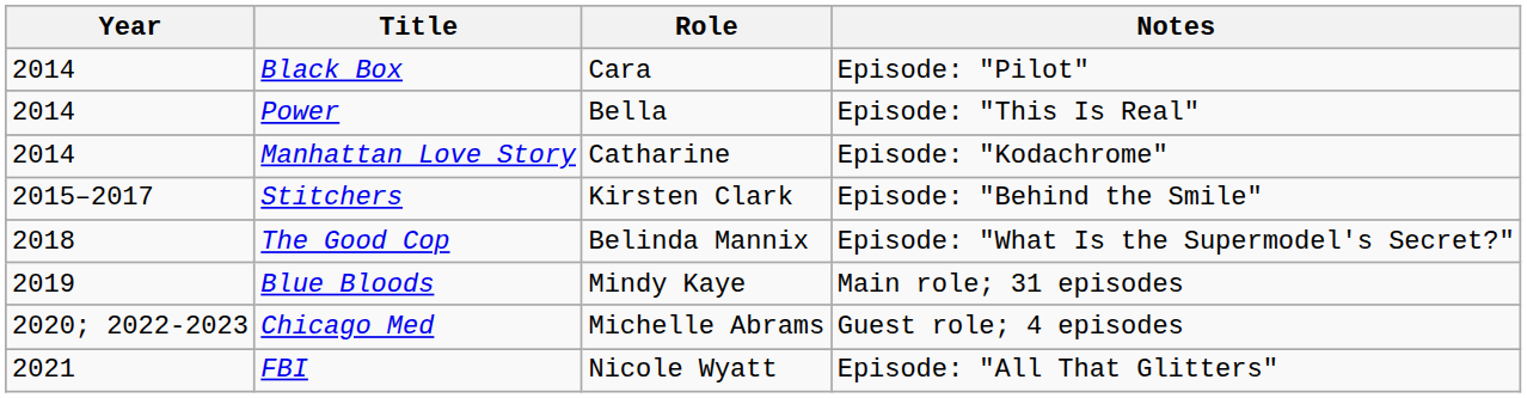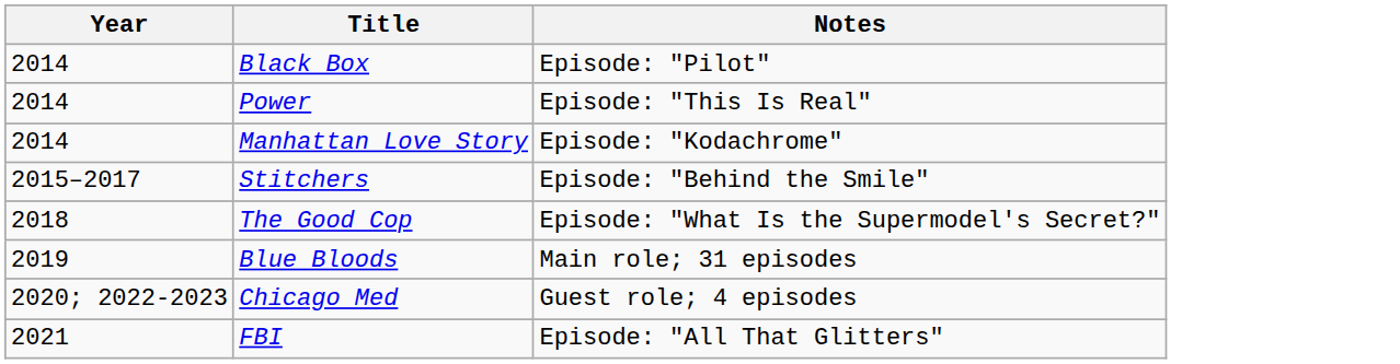 <table class = "wikitable sortable">
 <tr>
 <th>Year</th>
 <th>Title</th>
-<th>Role</th>
 <th class="unsortable">Notes</th>
 </tr>
 <tr>
 <td>2014</td>
 <td><em><a href='#'>Black Box</a></em></td>
-<td>Cara</td>
 <td>Episode: "Pilot"</td>
 </tr>
 <tr>
 <td>2014</td>
 <td><em><a href='#'>Power</a></em></td>
-<td>Bella</td>
 <td>Episode: "This Is Real"</td>
 </tr>
 <tr>
 <td>2014</td>
 <td><em><a href='#'>Manhattan Love Story</a></em></td>
-<td>Catharine</td>
 <td>Episode: "Kodachrome"</td>
 </tr>
 <tr>
 <td>2015–2017</td>
 <td><em><a href='#'>Stitchers</a></em></td>
-<td>Kirsten Clark</td>
 <td>Episode: "Behind the Smile"</td>
 </tr>
 <tr>
 <td>2018</td>
 <td><em><a href='#'>The Good Cop</a></em></td>
-<td>Belinda Mannix</td>
 <td>Episode: "What Is the Supermodel's Secret?"</td>
 </tr>
 <tr>
 <td>2019</td>
 <td><em><a href='#'>Blue Bloods</a></em></td>
-<td>Mindy Kaye</td>
 <td>Main role; 31 episodes</td>
 </tr>
 <tr>
 <td>2020; 2022-2023</td>
 <td><em><a href='#'>Chicago Med</a></em></td>
-<td>Michelle Abrams</td>
 <td>Guest role; 4 episodes</td>
 </tr>
 <tr>
 <td>2021</td>
 <td><em><a href='#'>FBI</a></em></td>
-<td>Nicole Wyatt</td>
 <td>Episode: "All That Glitters"</td>
 </tr>
 </table>
